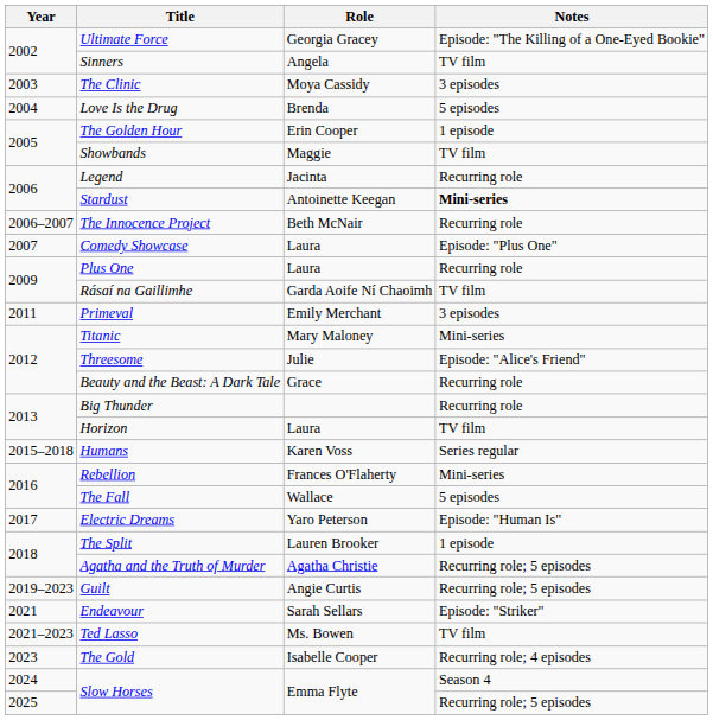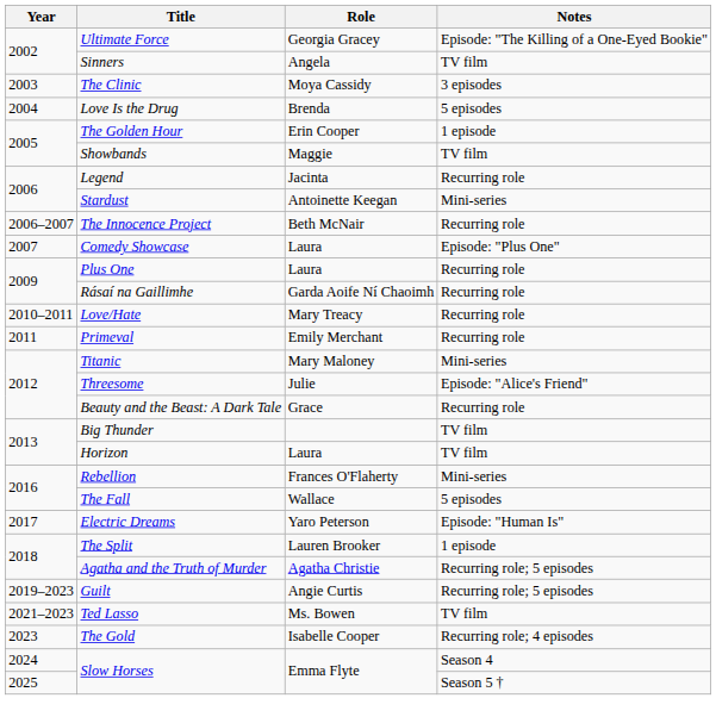 <table class="wikitable">
 <tr>
 <th>Year</th>
 <th>Title</th>
 <th>Role</th>
 <th>Notes</th>
 </tr>
 <tr>
 <td rowspan="2">2002</td>
 <td><em><a href='#'>Ultimate Force</a></em></td>
 <td>Georgia Gracey</td>
 <td>Episode: "The Killing of a One-Eyed Bookie"</td>
 </tr>
 <tr>
 <td><em>Sinners</em></td>
 <td>Angela</td>
 <td>TV film</td>
 </tr>
 <tr>
 <td>2003</td>
 <td><em><a href='#'>The Clinic</a></em></td>
 <td>Moya Cassidy</td>
 <td>3 episodes</td>
 </tr>
 <tr>
 <td>2004</td>
 <td><em>Love Is the Drug</em></td>
 <td>Brenda</td>
 <td>5 episodes</td>
 </tr>
 <tr>
 <td rowspan="2">2005</td>
 <td><em><a href='#'>The Golden Hour</a></em></td>
 <td>Erin Cooper</td>
 <td>1 episode</td>
 </tr>
 <tr>
 <td><em>Showbands</em></td>
 <td>Maggie</td>
 <td>TV film</td>
 </tr>
 <tr>
 <td rowspan="2">2006</td>
 <td><em>Legend</em></td>
 <td>Jacinta</td>
 <td>Recurring role</td>
 </tr>
 <tr>
 <td><em><a href='#'>Stardust</a></em></td>
 <td>Antoinette Keegan</td>
-<td><strong>Mini-series</strong></td>
+<td>Mini-series</td>
 </tr>
 <tr>
 <td>2006–2007</td>
 <td><em><a href='#'>The Innocence Project</a></em></td>
 <td>Beth McNair</td>
 <td>Recurring role</td>
 </tr>
 <tr>
 <td>2007</td>
 <td><em><a href='#'>Comedy Showcase</a></em></td>
 <td>Laura</td>
 <td>Episode: "Plus One"</td>
 </tr>
 <tr>
 <td rowspan="2">2009</td>
 <td><em><a href='#'>Plus One</a></em></td>
 <td>Laura</td>
 <td>Recurring role</td>
 </tr>
 <tr>
 <td><em>Rásaí na Gaillimhe</em></td>
 <td>Garda Aoife Ní Chaoimh</td>
-<td>TV film</td>
+<td>Recurring role</td>
+</tr>
+<tr>
+<td>2010–2011</td>
+<td><em><a href='#'>Love/Hate</a></em></td>
+<td>Mary Treacy</td>
+<td>Recurring role</td>
 </tr>
 <tr>
 <td>2011</td>
 <td><em><a href='#'>Primeval</a></em></td>
 <td>Emily Merchant</td>
-<td>3 episodes</td>
+<td>Recurring role</td>
 </tr>
 <tr>
 <td rowspan="3">2012</td>
 <td><em><a href='#'>Titanic</a></em></td>
 <td>Mary Maloney</td>
 <td>Mini-series</td>
 </tr>
 <tr>
 <td><em><a href='#'>Threesome</a></em></td>
 <td>Julie</td>
 <td>Episode: "Alice's Friend"</td>
 </tr>
 <tr>
 <td><em>Beauty and the Beast: A Dark Tale</em></td>
 <td>Grace</td>
 <td>Recurring role</td>
 </tr>
 <tr>
 <td rowspan="2">2013</td>
 <td><em>Big Thunder</em></td>
 <td></td>
-<td>Recurring role</td>
+<td>TV film</td>
 </tr>
 <tr>
 <td><em>Horizon</em></td>
 <td>Laura</td>
 <td>TV film</td>
-</tr>
-<tr>
-<td>2015–2018</td>
-<td><em><a href='#'>Humans</a></em></td>
-<td>Karen Voss</td>
-<td>Series regular</td>
 </tr>
 <tr>
 <td rowspan="2">2016</td>
 <td><em><a href='#'>Rebellion</a></em></td>
 <td>Frances O'Flaherty</td>
 <td>Mini-series</td>
 </tr>
 <tr>
 <td><em><a href='#'>The Fall</a></em></td>
 <td>Wallace</td>
 <td>5 episodes</td>
 </tr>
 <tr>
 <td>2017</td>
 <td><em><a href='#'>Electric Dreams</a></em></td>
 <td>Yaro Peterson</td>
 <td>Episode: "Human Is"</td>
 </tr>
 <tr>
 <td rowspan="2">2018</td>
 <td><em><a href='#'>The Split</a></em></td>
 <td>Lauren Brooker</td>
 <td>1 episode</td>
 </tr>
 <tr>
 <td><em><a href='#'>Agatha and the Truth of Murder</a></em></td>
 <td><a href='#'>Agatha Christie</a></td>
 <td>Recurring role; 5 episodes</td>
 </tr>
 <tr>
 <td>2019–2023</td>
 <td><em><a href='#'>Guilt</a></em></td>
 <td>Angie Curtis</td>
 <td>Recurring role; 5 episodes</td>
 </tr>
 <tr>
-<td>2021</td>
-<td><em><a href='#'>Endeavour</a></em></td>
-<td>Sarah Sellars</td>
-<td>Episode: "Striker"</td>
-</tr>
-<tr>
 <td>2021–2023</td>
 <td><em><a href='#'>Ted Lasso</a></em></td>
 <td>Ms. Bowen</td>
 <td>TV film</td>
 </tr>
 <tr>
 <td>2023</td>
 <td><em><a href='#'>The Gold</a></em></td>
 <td>Isabelle Cooper</td>
 <td>Recurring role; 4 episodes</td>
 </tr>
 <tr>
 <td>2024</td>
 <td rowspan="2"><em><a href='#'>Slow Horses</a></em></td>
 <td rowspan="2">Emma Flyte</td>
 <td>Season 4</td>
 </tr>
 <tr>
 <td>2025</td>
-<td>Recurring role; 5 episodes</td>
+<td>Season 5 †</td>
 </tr>
 </table>
